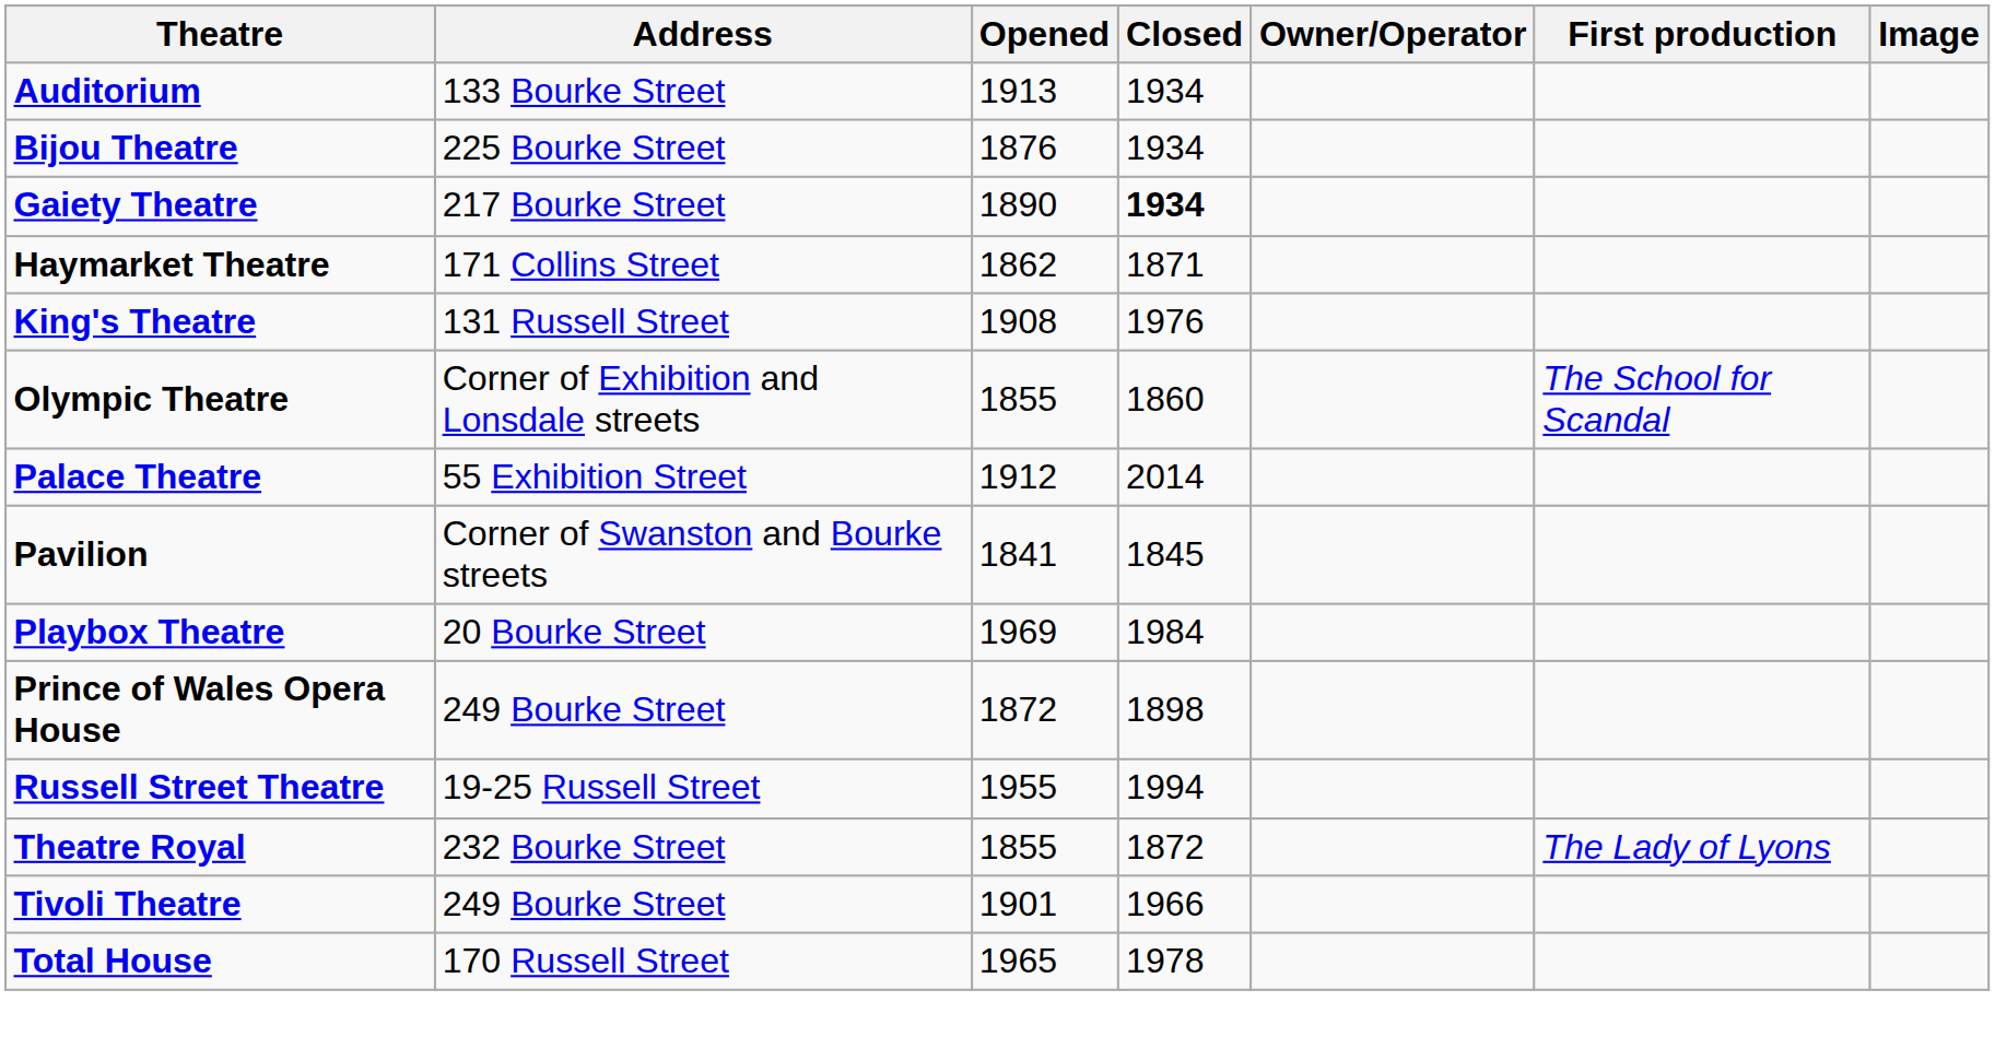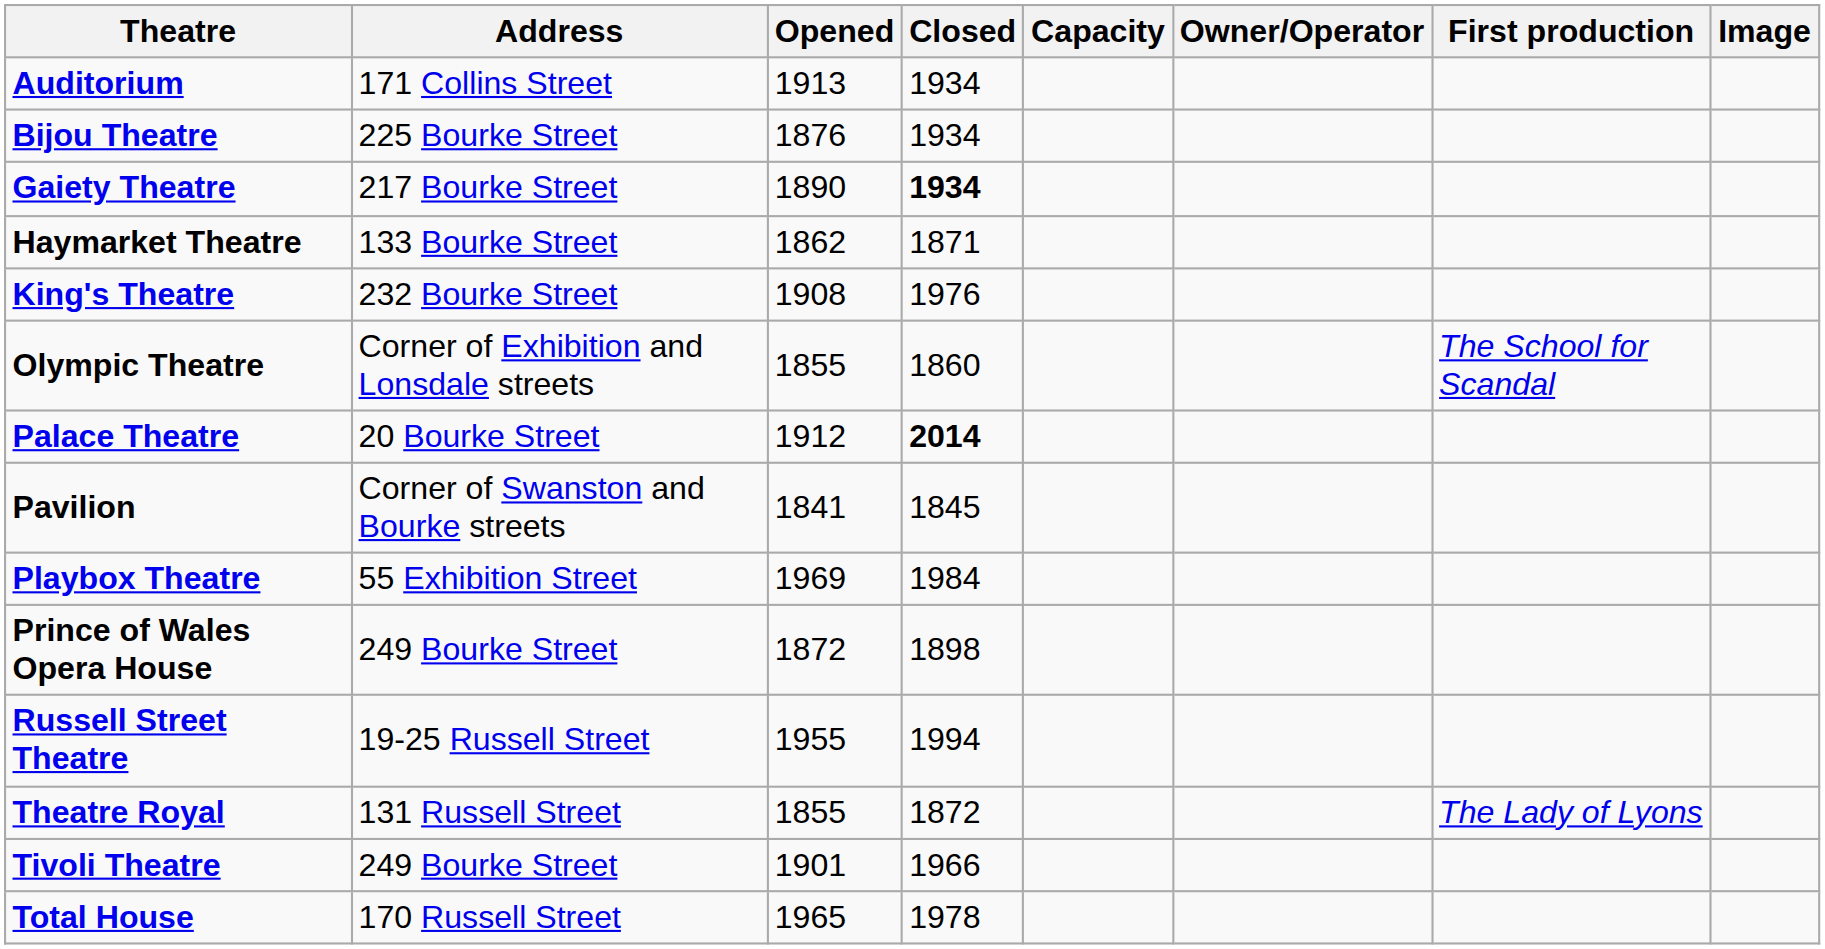 <table class="sortable wikitable" style="font-size:96%;">
 <tr>
 <th>Theatre</th>
 <th>Address</th>
 <th>Opened</th>
 <th>Closed</th>
+<th>Capacity</th>
 <th>Owner/Operator</th>
 <th>First production</th>
 <th>Image</th>
 </tr>
 <tr>
 <td><strong><a href='#'>Auditorium</a></strong></td>
-<td>133 <a href='#'>Bourke Street</a></td>
+<td>171 <a href='#'>Collins Street</a></td>
 <td>1913</td>
 <td>1934</td>
+<td></td>
 <td></td>
 <td></td>
 <td></td>
 </tr>
 <tr>
 <td><strong><a href='#'>Bijou Theatre</a></strong></td>
 <td>225 <a href='#'>Bourke Street</a></td>
 <td>1876</td>
 <td>1934</td>
 <td></td>
 <td></td>
 <td></td>
+<td></td>
 </tr>
 <tr>
 <td><strong><a href='#'>Gaiety Theatre</a></strong></td>
 <td>217 <a href='#'>Bourke Street</a></td>
 <td>1890</td>
 <td><strong>1934</strong></td>
 <td></td>
 <td></td>
 <td></td>
+<td></td>
 </tr>
 <tr>
 <td><strong>Haymarket Theatre</strong></td>
-<td>171 <a href='#'>Collins Street</a></td>
+<td>133 <a href='#'>Bourke Street</a></td>
 <td>1862</td>
 <td>1871</td>
+<td></td>
 <td></td>
 <td></td>
 <td></td>
 </tr>
 <tr>
 <td><strong><a href='#'>King's Theatre</a></strong></td>
-<td>131 <a href='#'>Russell Street</a></td>
+<td>232 <a href='#'>Bourke Street</a></td>
 <td>1908</td>
 <td>1976</td>
+<td></td>
 <td></td>
 <td></td>
 <td></td>
 </tr>
 <tr>
 <td><strong>Olympic Theatre</strong></td>
 <td>Corner of <a href='#'>Exhibition</a> and <a href='#'>Lonsdale</a> streets</td>
 <td>1855</td>
 <td>1860</td>
 <td></td>
+<td></td>
 <td><em><a href='#'>The School for Scandal</a></em></td>
 <td></td>
 </tr>
 <tr>
 <td><strong><a href='#'>Palace Theatre</a></strong></td>
-<td>55 <a href='#'>Exhibition Street</a></td>
+<td>20 <a href='#'>Bourke Street</a></td>
 <td>1912</td>
-<td>2014</td>
+<td><strong>2014</strong></td>
+<td></td>
 <td></td>
 <td></td>
 <td></td>
 </tr>
 <tr>
 <td><strong>Pavilion</strong></td>
 <td>Corner of <a href='#'>Swanston</a> and <a href='#'>Bourke</a> streets</td>
 <td>1841</td>
 <td>1845</td>
 <td></td>
 <td></td>
 <td></td>
+<td></td>
 </tr>
 <tr>
 <td><strong><a href='#'>Playbox Theatre</a></strong></td>
-<td>20 <a href='#'>Bourke Street</a></td>
+<td>55 <a href='#'>Exhibition Street</a></td>
 <td>1969</td>
 <td>1984</td>
+<td></td>
 <td></td>
 <td></td>
 <td></td>
 </tr>
 <tr>
 <td><strong>Prince of Wales Opera House</strong></td>
 <td>249 <a href='#'>Bourke Street</a></td>
 <td>1872</td>
 <td>1898</td>
 <td></td>
 <td></td>
 <td></td>
+<td></td>
 </tr>
 <tr>
 <td><strong><a href='#'>Russell Street Theatre</a></strong></td>
 <td>19-25 <a href='#'>Russell Street</a></td>
 <td>1955</td>
 <td>1994</td>
 <td></td>
 <td></td>
 <td></td>
+<td></td>
 </tr>
 <tr>
 <td><strong><a href='#'>Theatre Royal</a></strong></td>
-<td>232 <a href='#'>Bourke Street</a></td>
+<td>131 <a href='#'>Russell Street</a></td>
 <td>1855</td>
 <td>1872</td>
+<td></td>
 <td></td>
 <td><em><a href='#'>The Lady of Lyons</a></em></td>
 <td></td>
 </tr>
 <tr>
 <td><strong><a href='#'>Tivoli Theatre</a></strong></td>
 <td>249 <a href='#'>Bourke Street</a></td>
 <td>1901</td>
 <td>1966</td>
 <td></td>
 <td></td>
 <td></td>
+<td></td>
 </tr>
 <tr>
 <td><strong><a href='#'>Total House</a></strong></td>
 <td>170 <a href='#'>Russell Street</a></td>
 <td>1965</td>
 <td>1978</td>
 <td></td>
 <td></td>
 <td></td>
+<td></td>
 </tr>
 </table>
